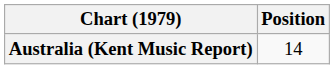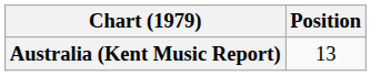 <table class="wikitable plainrowheaders">
 <tr>
 <th scope="col">Chart (1979)</th>
 <th scope="col">Position</th>
 </tr>
 <tr>
 <th scope="row">Australia (Kent Music Report)</th>
-<td align="center">14</td>
+<td align="center">13</td>
 </tr>
 </table>
